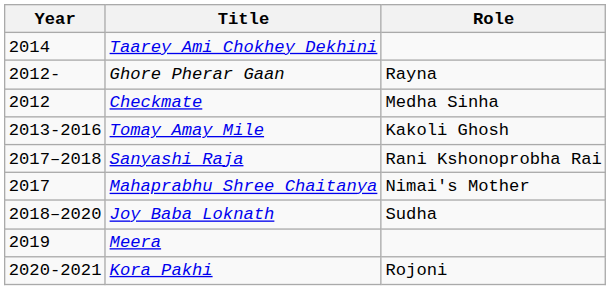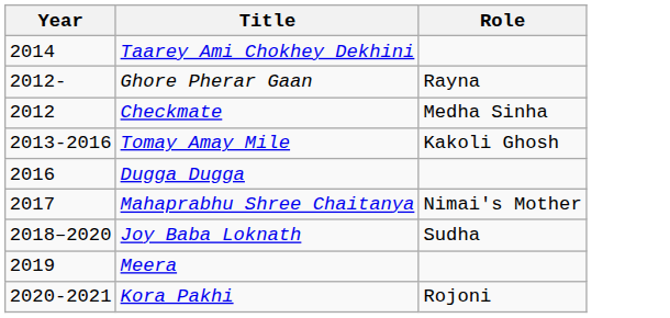 <table class="wikitable">
 <tr>
 <th>Year</th>
 <th>Title</th>
 <th>Role</th>
 </tr>
 <tr>
 <td>2014</td>
 <td><em><a href='#'>Taarey Ami Chokhey Dekhini</a></em></td>
 <td></td>
 </tr>
 <tr>
 <td>2012-</td>
 <td><em>Ghore Pherar Gaan</em></td>
 <td>Rayna</td>
 </tr>
 <tr>
 <td>2012</td>
 <td><a href='#'><em>Checkmate</em></a></td>
 <td>Medha Sinha</td>
 </tr>
 <tr>
 <td>2013-2016</td>
 <td><em><a href='#'>Tomay Amay Mile</a></em></td>
 <td>Kakoli Ghosh</td>
 </tr>
 <tr>
-<td>2017–2018</td>
-<td><a href='#'><em>Sanyashi Raja</em></a></td>
-<td>Rani Kshonoprobha Rai</td>
+<td>2016</td>
+<td><em><a href='#'>Dugga Dugga</a></em></td>
+<td></td>
 </tr>
 <tr>
 <td>2017</td>
 <td><em><a href='#'>Mahaprabhu Shree Chaitanya</a></em></td>
 <td>Nimai's Mother</td>
 </tr>
 <tr>
 <td>2018–2020</td>
 <td><em><a href='#'>Joy Baba Loknath</a></em></td>
 <td>Sudha</td>
 </tr>
 <tr>
 <td>2019</td>
 <td><em><a href='#'>Meera</a></em></td>
 <td></td>
 </tr>
 <tr>
 <td>2020-2021</td>
 <td><em><a href='#'>Kora Pakhi</a></em></td>
 <td>Rojoni</td>
 </tr>
 </table>
